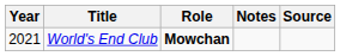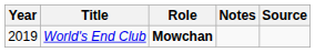 <table class="wikitable sortable plainrowheaders">
 <tr>
 <th>Year</th>
 <th>Title</th>
 <th>Role</th>
 <th class="unsortable">Notes</th>
 <th class="unsortable">Source</th>
 </tr>
 <tr>
-<td>2021</td>
+<td>2019</td>
 <td><em><a href='#'>World's End Club</a></em></td>
 <td><strong>Mowchan</strong></td>
 <td></td>
 <td></td>
 </tr>
 </table>
